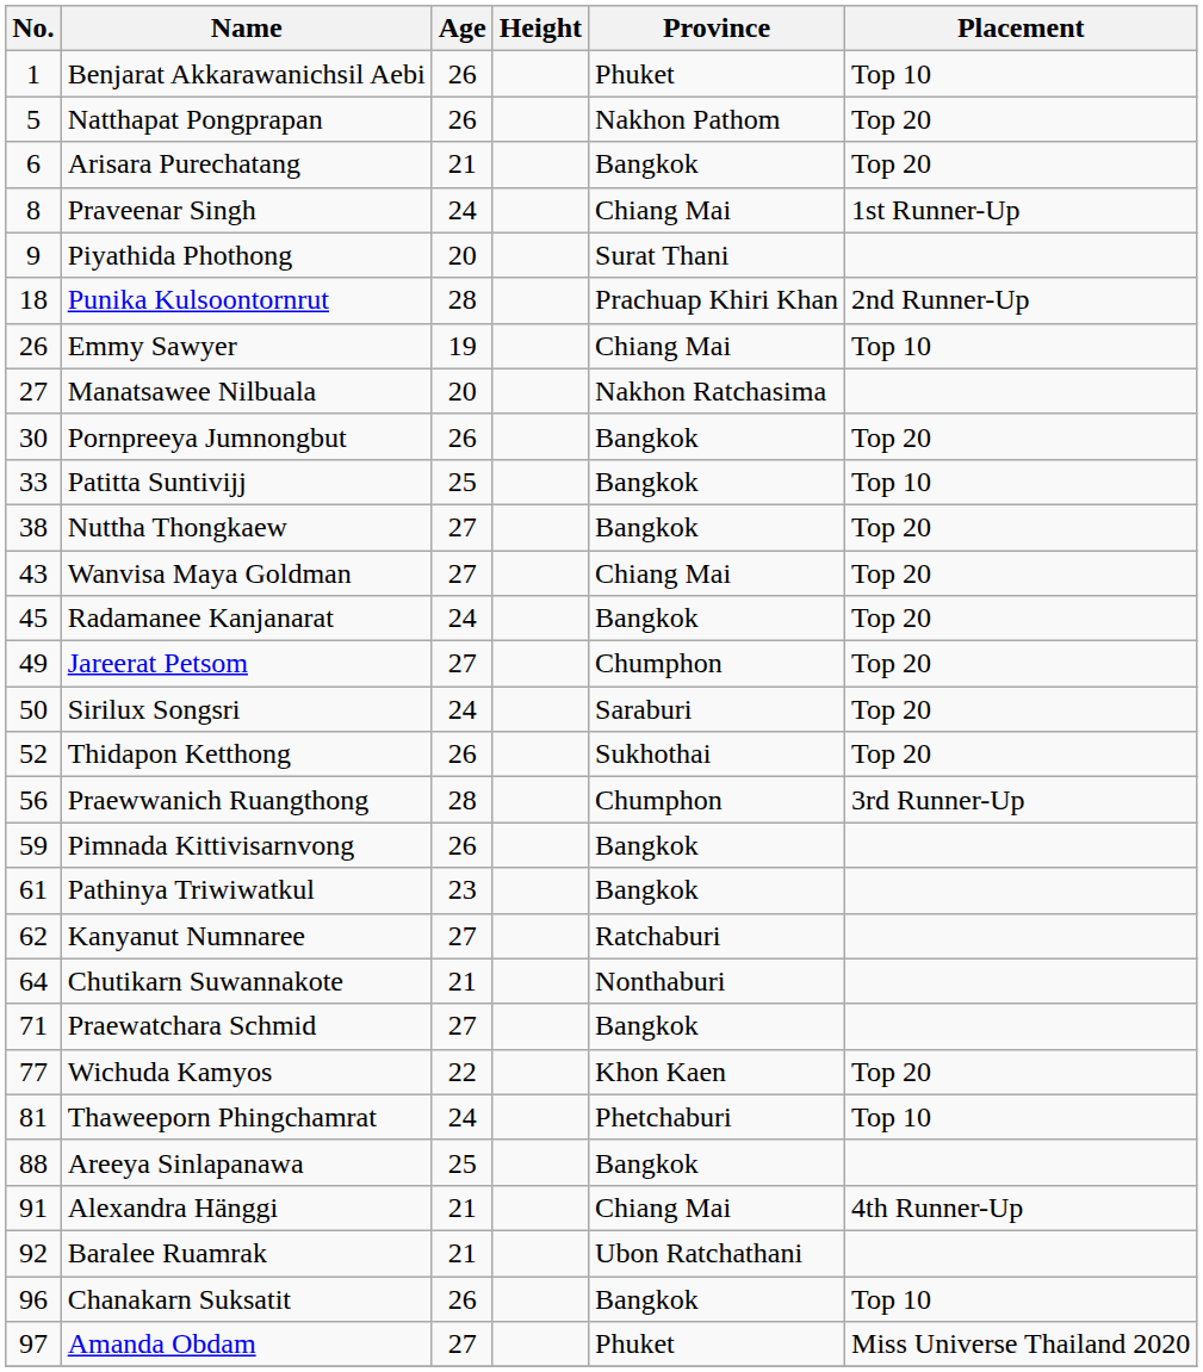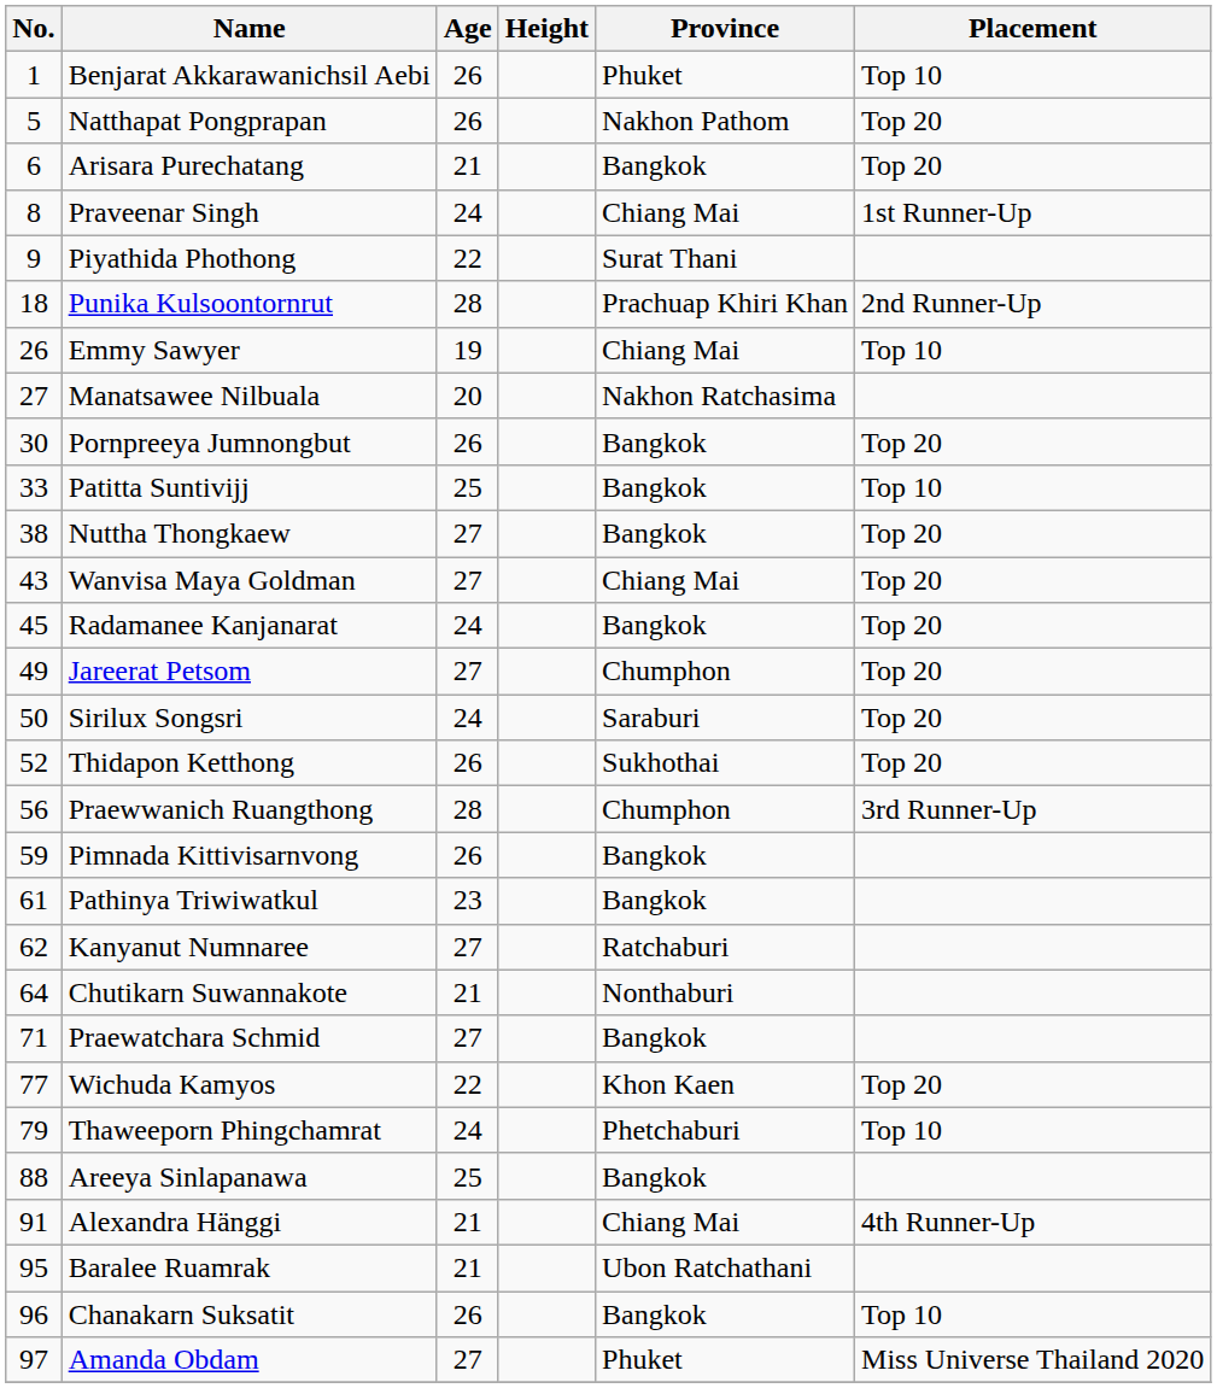 <table class="wikitable sortable" style="text-align:center">
 <tr>
 <th>No.</th>
 <th>Name</th>
 <th>Age</th>
 <th>Height</th>
 <th>Province</th>
 <th>Placement</th>
 </tr>
 <tr>
 <td>1</td>
 <td align=left>Benjarat Akkarawanichsil Aebi</td>
 <td>26</td>
 <td></td>
 <td align=left>Phuket</td>
 <td align=left>Top 10</td>
 </tr>
 <tr>
 <td>5</td>
 <td align=left>Natthapat Pongprapan</td>
 <td>26</td>
 <td></td>
 <td align=left>Nakhon Pathom</td>
 <td align=left>Top 20</td>
 </tr>
 <tr>
 <td>6</td>
 <td align=left>Arisara Purechatang</td>
 <td>21</td>
 <td></td>
 <td align=left>Bangkok</td>
 <td align=left>Top 20</td>
 </tr>
 <tr>
 <td>8</td>
 <td align=left>Praveenar Singh</td>
 <td>24</td>
 <td></td>
 <td align=left>Chiang Mai</td>
 <td align=left>1st Runner-Up</td>
 </tr>
 <tr>
 <td>9</td>
 <td align=left>Piyathida Phothong</td>
-<td>20</td>
+<td>22</td>
 <td></td>
 <td align=left>Surat Thani</td>
 <td align=left></td>
 </tr>
 <tr>
 <td>18</td>
 <td align=left><a href='#'>Punika Kulsoontornrut</a></td>
 <td>28</td>
 <td></td>
 <td align=left>Prachuap Khiri Khan</td>
 <td align=left>2nd Runner-Up</td>
 </tr>
 <tr>
 <td>26</td>
 <td align=left>Emmy Sawyer</td>
 <td>19</td>
 <td></td>
 <td align=left>Chiang Mai</td>
 <td align=left>Top 10</td>
 </tr>
 <tr>
 <td>27</td>
 <td align=left>Manatsawee Nilbuala</td>
 <td>20</td>
 <td></td>
 <td align=left>Nakhon Ratchasima</td>
 <td align=left></td>
 </tr>
 <tr>
 <td>30</td>
 <td align=left>Pornpreeya Jumnongbut</td>
 <td>26</td>
 <td></td>
 <td align=left>Bangkok</td>
 <td align=left>Top 20</td>
 </tr>
 <tr>
 <td>33</td>
 <td align=left>Patitta Suntivijj</td>
 <td>25</td>
 <td></td>
 <td align=left>Bangkok</td>
 <td align=left>Top 10</td>
 </tr>
 <tr>
 <td>38</td>
 <td align=left>Nuttha Thongkaew</td>
 <td>27</td>
 <td></td>
 <td align=left>Bangkok</td>
 <td align=left>Top 20</td>
 </tr>
 <tr>
 <td>43</td>
 <td align=left>Wanvisa Maya Goldman</td>
 <td>27</td>
 <td></td>
 <td align=left>Chiang Mai</td>
 <td align=left>Top 20</td>
 </tr>
 <tr>
 <td>45</td>
 <td align=left>Radamanee Kanjanarat</td>
 <td>24</td>
 <td></td>
 <td align=left>Bangkok</td>
 <td align=left>Top 20</td>
 </tr>
 <tr>
 <td>49</td>
 <td align=left><a href='#'>Jareerat Petsom</a></td>
 <td>27</td>
 <td></td>
 <td align=left>Chumphon</td>
 <td align=left>Top 20</td>
 </tr>
 <tr>
 <td>50</td>
 <td align=left>Sirilux Songsri</td>
 <td>24</td>
 <td></td>
 <td align=left>Saraburi</td>
 <td align=left>Top 20</td>
 </tr>
 <tr>
 <td>52</td>
 <td align=left>Thidapon Ketthong</td>
 <td>26</td>
 <td></td>
 <td align=left>Sukhothai</td>
 <td align=left>Top 20</td>
 </tr>
 <tr>
 <td>56</td>
 <td align=left>Praewwanich Ruangthong</td>
 <td>28</td>
 <td></td>
 <td align=left>Chumphon</td>
 <td align=left>3rd Runner-Up</td>
 </tr>
 <tr>
 <td>59</td>
 <td align=left>Pimnada Kittivisarnvong</td>
 <td>26</td>
 <td></td>
 <td align=left>Bangkok</td>
 <td align=left></td>
 </tr>
 <tr>
 <td>61</td>
 <td align=left>Pathinya Triwiwatkul</td>
 <td>23</td>
 <td></td>
 <td align=left>Bangkok</td>
 <td align=left></td>
 </tr>
 <tr>
 <td>62</td>
 <td align=left>Kanyanut Numnaree</td>
 <td>27</td>
 <td></td>
 <td align=left>Ratchaburi</td>
 <td align=left></td>
 </tr>
 <tr>
 <td>64</td>
 <td align=left>Chutikarn Suwannakote</td>
 <td>21</td>
 <td></td>
 <td align=left>Nonthaburi</td>
 <td align=left></td>
 </tr>
 <tr>
 <td>71</td>
 <td align=left>Praewatchara Schmid</td>
 <td>27</td>
 <td></td>
 <td align=left>Bangkok</td>
 <td align=left></td>
 </tr>
 <tr>
 <td>77</td>
 <td align=left>Wichuda Kamyos</td>
 <td>22</td>
 <td></td>
 <td align=left>Khon Kaen</td>
 <td align=left>Top 20</td>
 </tr>
 <tr>
-<td>81</td>
+<td>79</td>
 <td align=left>Thaweeporn Phingchamrat</td>
 <td>24</td>
 <td></td>
 <td align=left>Phetchaburi</td>
 <td align=left>Top 10</td>
 </tr>
 <tr>
 <td>88</td>
 <td align=left>Areeya Sinlapanawa</td>
 <td>25</td>
 <td></td>
 <td align=left>Bangkok</td>
 <td align=left></td>
 </tr>
 <tr>
 <td>91</td>
 <td align=left>Alexandra Hänggi</td>
 <td>21</td>
 <td></td>
 <td align=left>Chiang Mai</td>
 <td align=left>4th Runner-Up</td>
 </tr>
 <tr>
-<td>92</td>
+<td>95</td>
 <td align=left>Baralee Ruamrak</td>
 <td>21</td>
 <td></td>
 <td align=left>Ubon Ratchathani</td>
 <td align=left></td>
 </tr>
 <tr>
 <td>96</td>
 <td align=left>Chanakarn Suksatit</td>
 <td>26</td>
 <td></td>
 <td align=left>Bangkok</td>
 <td align=left>Top 10</td>
 </tr>
 <tr>
 <td>97</td>
 <td align=left><a href='#'>Amanda Obdam</a></td>
 <td>27</td>
 <td></td>
 <td align=left>Phuket</td>
 <td align=left>Miss Universe Thailand 2020</td>
 </tr>
 <tr>
 </tr>
 </table>
